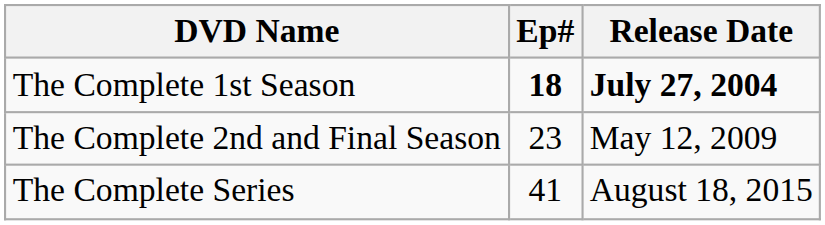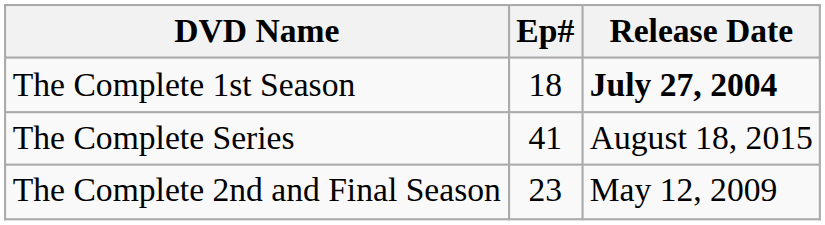 <table class="wikitable">
 <tr>
 <th>DVD Name</th>
 <th>Ep#</th>
 <th>Release Date</th>
 </tr>
 <tr>
 <td>The Complete 1st Season</td>
-<td style="text-align:center;"><strong>18</strong></td>
+<td style="text-align:center;">18</td>
 <td><strong>July 27, 2004</strong></td>
+</tr>
+<tr>
+<td>The Complete Series</td>
+<td style="text-align:center;">41</td>
+<td>August 18, 2015</td>
 </tr>
 <tr>
 <td>The Complete 2nd and Final Season</td>
 <td style="text-align:center;">23</td>
 <td>May 12, 2009</td>
 </tr>
-<tr>
-<td>The Complete Series</td>
-<td style="text-align:center;">41</td>
-<td>August 18, 2015</td>
-</tr>
 </table>
